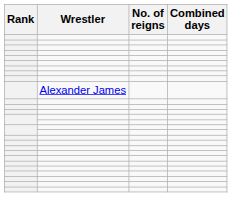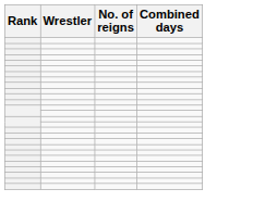 <table class="wikitable sortable" style="text-align: center">
 <tr>
 <th>Rank</th>
 <th>Wrestler</th>
 <th>No. of<br>reigns</th>
 <th>Combined<br>days</th>
 </tr>
 <tr>
 <th></th>
 <td></td>
 <td></td>
 <td></td>
 </tr>
 <tr>
 <th></th>
 <td></td>
 <td></td>
 <td></td>
 </tr>
 <tr>
 <th></th>
 <td></td>
 <td></td>
 <td></td>
 </tr>
 <tr>
 <th></th>
 <td></td>
 <td></td>
 <td></td>
 </tr>
 <tr>
 <th></th>
 <td></td>
 <td></td>
 <td></td>
 </tr>
 <tr>
 <th></th>
 <td></td>
 <td></td>
 <td></td>
 </tr>
 <tr>
 <th></th>
 <td></td>
 <td></td>
 <td></td>
 </tr>
 <tr>
 <th></th>
 <td></td>
 <td></td>
 <td></td>
 </tr>
 <tr>
 <th></th>
 <td></td>
-<td></td>
-<td></td>
-</tr>
-<tr>
-<th></th>
-<td><a href='#'>Alexander James</a></td>
 <td></td>
 <td></td>
 </tr>
 <tr>
 <th></th>
 <td></td>
 <td></td>
 <td></td>
 </tr>
 <tr>
 <th></th>
 <td></td>
 <td></td>
 <td></td>
 </tr>
 <tr>
 <th></th>
 <td></td>
 <td></td>
 <td></td>
 </tr>
 <tr>
 <th rowspan=2></th>
 <td></td>
 <td></td>
 <td></td>
 </tr>
 <tr>
 <td></td>
 <td></td>
 <td></td>
 </tr>
 <tr>
 <th rowspan=2></th>
 <td></td>
 <td></td>
 <td></td>
 </tr>
 <tr>
 <td></td>
 <td></td>
 <td></td>
 </tr>
 <tr>
 <th></th>
 <td></td>
 <td></td>
 <td></td>
 </tr>
 <tr>
 <th></th>
 <td></td>
 <td></td>
 <td></td>
 </tr>
 <tr>
 <th></th>
 <td></td>
 <td></td>
 <td></td>
 </tr>
 <tr>
 <th></th>
 <td></td>
 <td></td>
 <td></td>
 </tr>
 <tr>
 <th></th>
 <td></td>
 <td></td>
 <td></td>
 </tr>
 <tr>
 <th></th>
 <td></td>
 <td></td>
 <td></td>
 </tr>
 <tr>
 <th></th>
 <td></td>
 <td></td>
 <td></td>
 </tr>
 <tr>
 <th></th>
 <td></td>
 <td></td>
 <td></td>
 </tr>
 <tr>
 <th></th>
 <td></td>
 <td></td>
 <td></td>
 </tr>
 <tr>
 <th></th>
 <td></td>
 <td></td>
 <td></td>
 </tr>
 <tr>
 <th></th>
 <td></td>
 <td></td>
 <td></td>
 </tr>
 </table>
